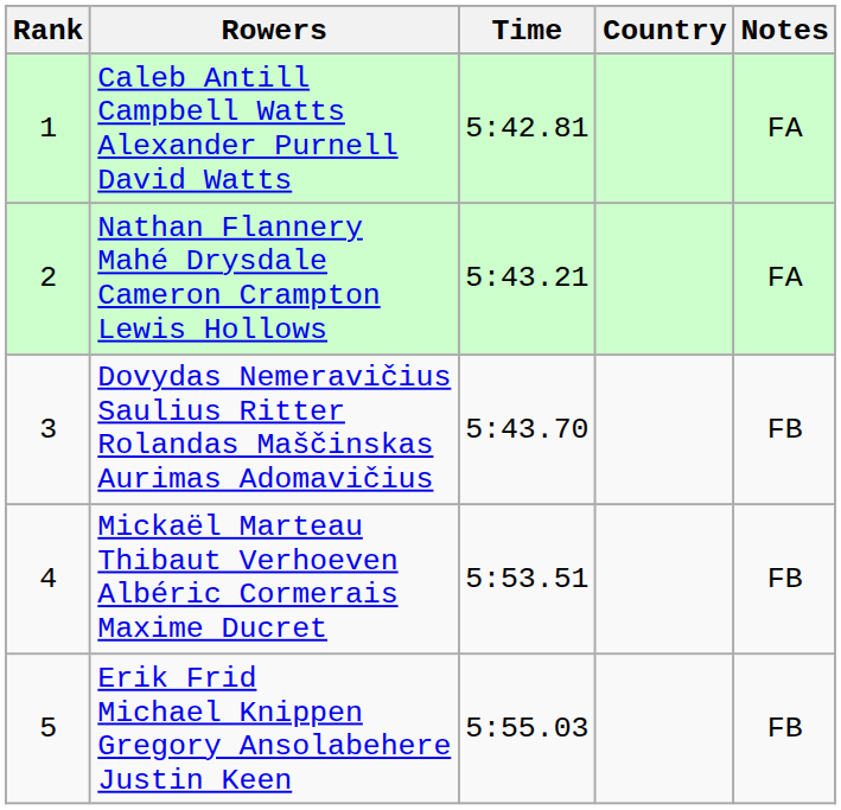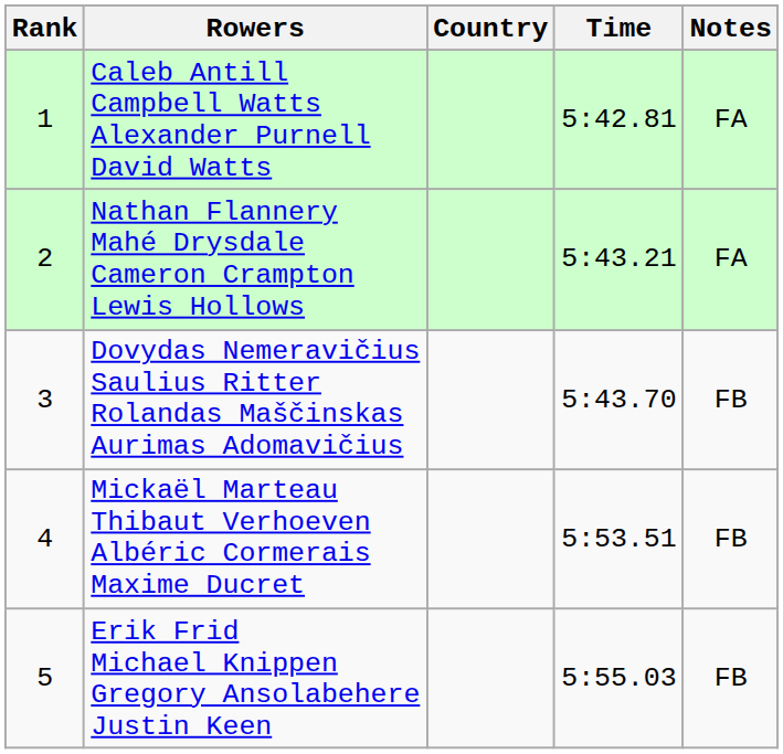 <table class="wikitable" style="text-align:center">
 <tr>
 <th>Rank</th>
 <th>Rowers</th>
+<th>Country</th>
 <th>Time</th>
-<th>Country</th>
 <th>Notes</th>
 </tr>
 <tr bgcolor=ccffcc>
 <td>1</td>
 <td align="left"><a href='#'>Caleb Antill</a><br><a href='#'>Campbell Watts</a><br><a href='#'>Alexander Purnell</a><br><a href='#'>David Watts</a></td>
+<td align="left"></td>
 <td>5:42.81</td>
-<td align="left"></td>
 <td>FA</td>
 </tr>
 <tr bgcolor=ccffcc>
 <td>2</td>
 <td align="left"><a href='#'>Nathan Flannery</a><br><a href='#'>Mahé Drysdale</a><br><a href='#'>Cameron Crampton</a><br><a href='#'>Lewis Hollows</a></td>
+<td align="left"></td>
 <td>5:43.21</td>
-<td align="left"></td>
 <td>FA</td>
 </tr>
 <tr>
 <td>3</td>
 <td align="left"><a href='#'>Dovydas Nemeravičius</a><br><a href='#'>Saulius Ritter</a><br><a href='#'>Rolandas Maščinskas</a><br><a href='#'>Aurimas Adomavičius</a></td>
+<td align="left"></td>
 <td>5:43.70</td>
-<td align="left"></td>
 <td>FB</td>
 </tr>
 <tr>
 <td>4</td>
 <td align="left"><a href='#'>Mickaël Marteau</a><br><a href='#'>Thibaut Verhoeven</a><br><a href='#'>Albéric Cormerais</a><br><a href='#'>Maxime Ducret</a></td>
+<td align="left"></td>
 <td>5:53.51</td>
-<td align="left"></td>
 <td>FB</td>
 </tr>
 <tr>
 <td>5</td>
 <td align="left"><a href='#'>Erik Frid</a><br><a href='#'>Michael Knippen</a><br><a href='#'>Gregory Ansolabehere</a><br><a href='#'>Justin Keen</a></td>
+<td align="left"></td>
 <td>5:55.03</td>
-<td align="left"></td>
 <td>FB</td>
 </tr>
 </table>
